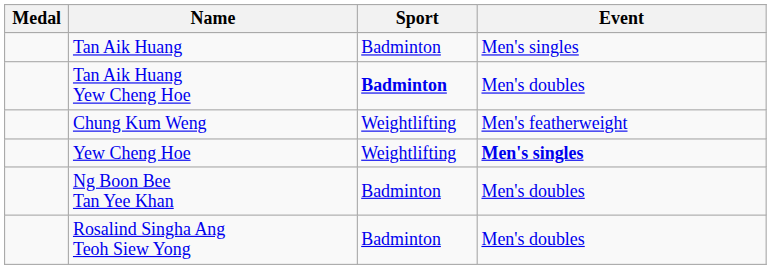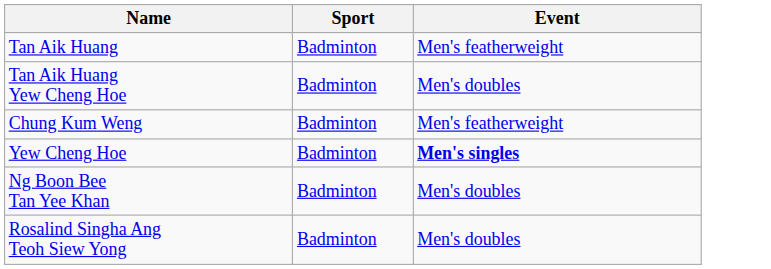 <table class="wikitable sortable" style="font-size:100%">
 <tr>
-<th width="50">Medal</th>
 <th width="250">Name</th>
 <th width="100">Sport</th>
 <th width="250">Event</th>
 </tr>
 <tr>
-<td></td>
 <td><a href='#'>Tan Aik Huang</a></td>
 <td><a href='#'>Badminton</a></td>
-<td><a href='#'>Men's singles</a></td>
+<td><a href='#'>Men's featherweight</a></td>
 </tr>
 <tr>
-<td></td>
 <td><a href='#'>Tan Aik Huang</a><br><a href='#'>Yew Cheng Hoe</a></td>
-<td><strong><a href='#'>Badminton</a></strong></td>
+<td><a href='#'>Badminton</a></td>
 <td><a href='#'>Men's doubles</a></td>
 </tr>
 <tr>
-<td></td>
 <td><a href='#'>Chung Kum Weng</a></td>
-<td><a href='#'>Weightlifting</a></td>
+<td><a href='#'>Badminton</a></td>
 <td><a href='#'>Men's featherweight</a></td>
 </tr>
 <tr>
-<td></td>
 <td><a href='#'>Yew Cheng Hoe</a></td>
-<td><a href='#'>Weightlifting</a></td>
+<td><a href='#'>Badminton</a></td>
 <td><strong><a href='#'>Men's singles</a></strong></td>
 </tr>
 <tr>
-<td></td>
 <td><a href='#'>Ng Boon Bee</a><br><a href='#'>Tan Yee Khan</a></td>
 <td><a href='#'>Badminton</a></td>
 <td><a href='#'>Men's doubles</a></td>
 </tr>
 <tr>
-<td></td>
 <td><a href='#'>Rosalind Singha Ang</a><br><a href='#'>Teoh Siew Yong</a></td>
 <td><a href='#'>Badminton</a></td>
 <td><a href='#'>Men's doubles</a></td>
 </tr>
 </table>
